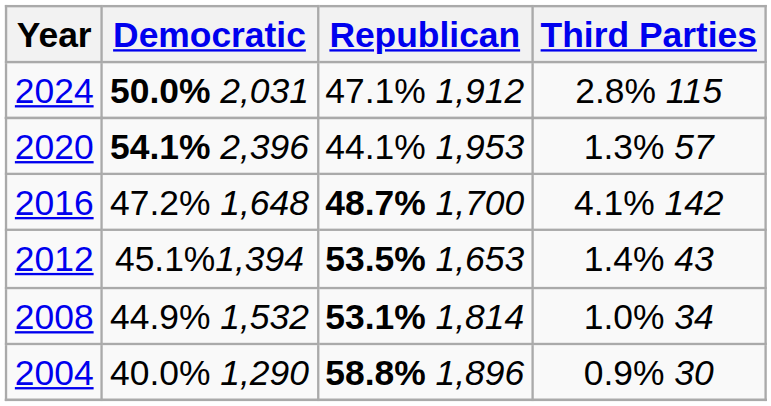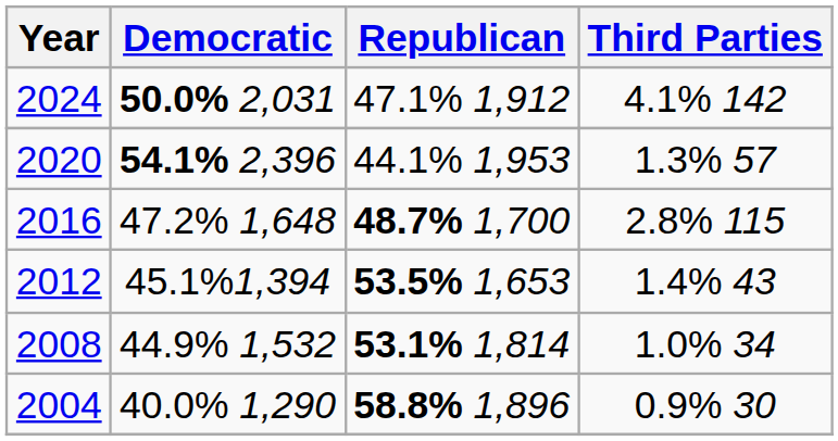 <table class="wikitable" style="float:right; margin:1em; font-size:95%;">
 <tr style="background:lightgrey;">
 <th>Year</th>
 <th><a href='#'>Democratic</a></th>
 <th><a href='#'>Republican</a></th>
 <th><a href='#'>Third Parties</a></th>
 </tr>
 <tr>
 <td align="center" ><a href='#'>2024</a></td>
 <td align="center" ><strong>50.0%</strong> <em>2,031</em></td>
 <td align="center" >47.1% <em>1,912</em></td>
-<td align="center" >2.8% <em>115</em></td>
+<td align="center" >4.1% <em>142</em></td>
 </tr>
 <tr>
 </tr>
 <tr>
 <td align="center" ><a href='#'>2020</a></td>
 <td align="center" ><strong>54.1%</strong> <em>2,396</em></td>
 <td align="center" >44.1% <em>1,953</em></td>
 <td align="center" >1.3% <em>57</em></td>
 </tr>
 <tr>
 <td align="center" ><a href='#'>2016</a></td>
 <td align="center" >47.2% <em>1,648</em></td>
 <td align="center" ><strong>48.7%</strong> <em>1,700</em></td>
-<td align="center" >4.1% <em>142</em></td>
+<td align="center" >2.8% <em>115</em></td>
 </tr>
 <tr>
 <td align="center" ><a href='#'>2012</a></td>
 <td align="center" >45.1%<em>1,394</em></td>
 <td align="center" ><strong>53.5%</strong> <em>1,653</em></td>
 <td align="center" >1.4% <em>43</em></td>
 </tr>
 <tr>
 <td align="center" ><a href='#'>2008</a></td>
 <td align="center" >44.9% <em>1,532</em></td>
 <td align="center" ><strong>53.1%</strong> <em>1,814</em></td>
 <td align="center" >1.0% <em>34</em></td>
 </tr>
 <tr>
 <td align="center" ><a href='#'>2004</a></td>
 <td align="center" >40.0% <em>1,290</em></td>
 <td align="center" ><strong>58.8%</strong> <em>1,896</em></td>
 <td align="center" >0.9% <em>30</em></td>
 </tr>
 <tr>
 </tr>
 </table>
